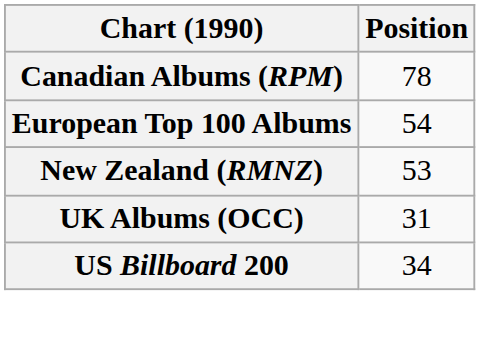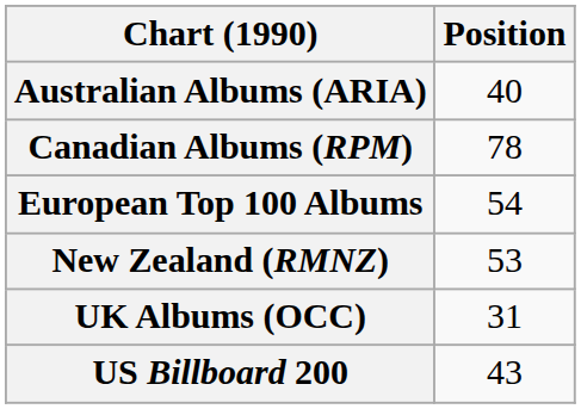 <table class="wikitable sortable plainrowheaders">
 <tr>
 <th scope="col">Chart (1990)</th>
 <th scope="col">Position</th>
+</tr>
+<tr>
+<th scope="row">Australian Albums (ARIA)</th>
+<td align="center">40</td>
 </tr>
 <tr>
 <th scope="row">Canadian Albums (<em>RPM</em>)</th>
 <td align="center">78</td>
 </tr>
 <tr>
 <th scope="row">European Top 100 Albums</th>
 <td align="center">54</td>
 </tr>
 <tr>
 <th scope="row">New Zealand (<em>RMNZ</em>)</th>
 <td align="center">53</td>
 </tr>
 <tr>
 <th scope="row">UK Albums (OCC)</th>
 <td align="center">31</td>
 </tr>
 <tr>
 <th scope="row">US <em>Billboard</em> 200</th>
-<td align="center">34</td>
+<td align="center">43</td>
 </tr>
 </table>
